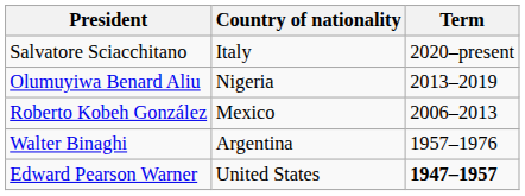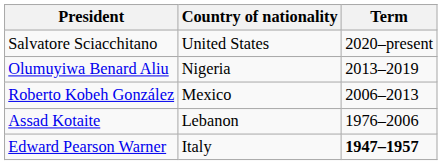 <table class="sortable wikitable">
 <tr>
 <th>President</th>
 <th>Country of nationality</th>
 <th>Term</th>
 </tr>
 <tr>
 <td>Salvatore Sciacchitano</td>
-<td>Italy</td>
+<td>United States</td>
 <td>2020–present</td>
 </tr>
 <tr>
 <td><a href='#'>Olumuyiwa Benard Aliu</a></td>
 <td>Nigeria</td>
 <td>2013–2019</td>
 </tr>
 <tr>
 <td><a href='#'>Roberto Kobeh González</a></td>
 <td>Mexico</td>
 <td>2006–2013</td>
 </tr>
 <tr>
-<td><a href='#'>Walter Binaghi</a></td>
-<td>Argentina</td>
-<td>1957–1976</td>
+<td><a href='#'>Assad Kotaite</a></td>
+<td>Lebanon</td>
+<td>1976–2006</td>
 </tr>
 <tr>
 <td><a href='#'>Edward Pearson Warner</a></td>
-<td>United States</td>
+<td>Italy</td>
 <td><strong>1947–1957</strong></td>
 </tr>
 </table>
